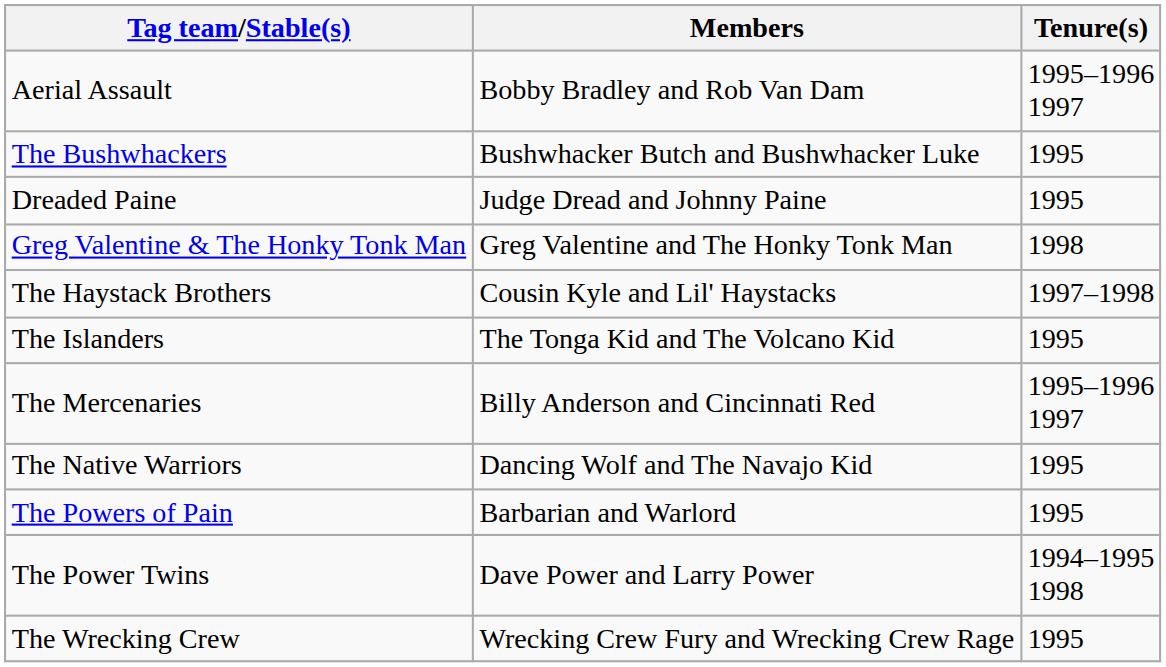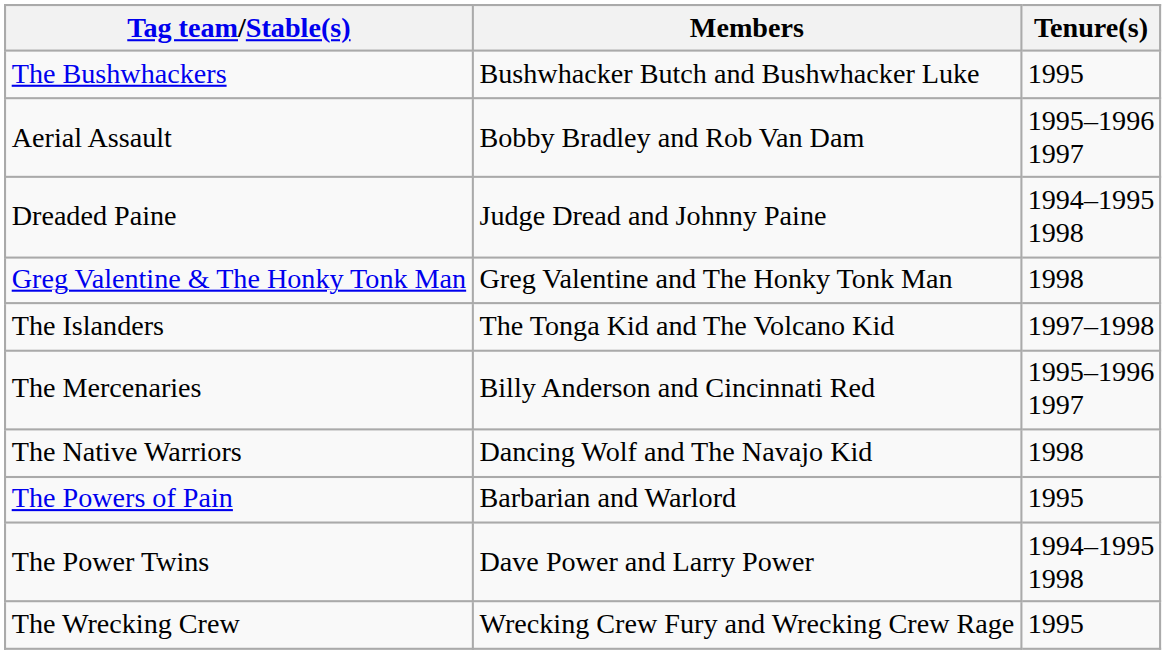 <table style="font-size: 85%; text-align: left;" class="wikitable">
 <tr>
 <th><a href='#'>Tag team</a>/<a href='#'>Stable(s)</a></th>
 <th>Members</th>
 <th>Tenure(s)</th>
 </tr>
 <tr>
+<td><a href='#'>The Bushwhackers</a></td>
+<td>Bushwhacker Butch and Bushwhacker Luke</td>
+<td sort>1995</td>
+</tr>
+<tr>
 <td>Aerial Assault</td>
 <td>Bobby Bradley and Rob Van Dam</td>
 <td sort>1995–1996<br>1997</td>
 </tr>
 <tr>
-<td><a href='#'>The Bushwhackers</a></td>
-<td>Bushwhacker Butch and Bushwhacker Luke</td>
-<td sort>1995</td>
-</tr>
-<tr>
 <td>Dreaded Paine</td>
 <td>Judge Dread and Johnny Paine</td>
-<td sort>1995</td>
+<td sort>1994–1995<br>1998</td>
 </tr>
 <tr>
 <td><a href='#'>Greg Valentine & The Honky Tonk Man</a></td>
 <td>Greg Valentine and The Honky Tonk Man</td>
 <td sort>1998</td>
 </tr>
 <tr>
-<td>The Haystack Brothers</td>
-<td>Cousin Kyle and Lil' Haystacks</td>
-<td sort>1997–1998</td>
-</tr>
-<tr>
 <td>The Islanders</td>
 <td>The Tonga Kid and The Volcano Kid</td>
-<td sort>1995</td>
+<td sort>1997–1998</td>
 </tr>
 <tr>
 <td>The Mercenaries</td>
 <td>Billy Anderson and Cincinnati Red</td>
 <td sort>1995–1996<br>1997</td>
 </tr>
 <tr>
 <td>The Native Warriors</td>
 <td>Dancing Wolf and The Navajo Kid</td>
-<td sort>1995</td>
+<td sort>1998</td>
 </tr>
 <tr>
 <td><a href='#'>The Powers of Pain</a></td>
 <td>Barbarian and Warlord</td>
 <td sort>1995</td>
 </tr>
 <tr>
 <td>The Power Twins</td>
 <td>Dave Power and Larry Power</td>
 <td sort>1994–1995<br>1998</td>
 </tr>
 <tr>
 <td>The Wrecking Crew</td>
 <td>Wrecking Crew Fury and Wrecking Crew Rage</td>
 <td sort>1995</td>
 </tr>
 </table>
